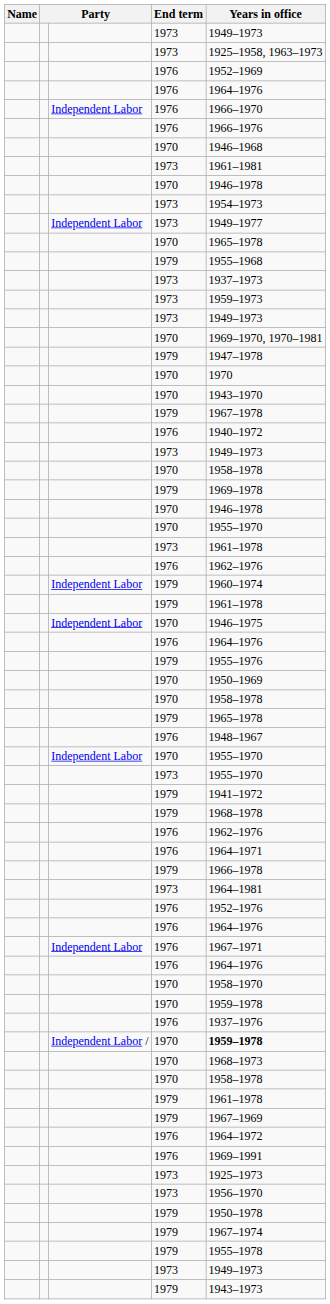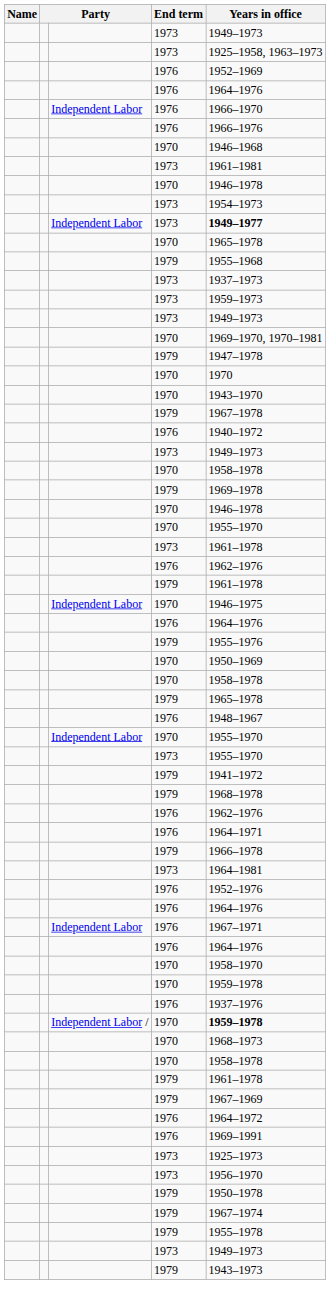 <table class="wikitable sortable">
 <tr>
 <th>Name</th>
 <th colspan=2>Party</th>
 <th>End term</th>
 <th>Years in office</th>
 </tr>
 <tr>
 <td></td>
 <td> </td>
 <td></td>
 <td>1973</td>
 <td>1949–1973</td>
 </tr>
 <tr>
 <td></td>
 <td> </td>
 <td></td>
 <td>1973</td>
 <td>1925–1958, 1963–1973</td>
 </tr>
 <tr>
 <td></td>
 <td> </td>
 <td></td>
 <td>1976</td>
 <td>1952–1969</td>
 </tr>
 <tr>
 <td></td>
 <td> </td>
 <td></td>
 <td>1976</td>
 <td>1964–1976</td>
 </tr>
 <tr>
 <td></td>
 <td> </td>
 <td><a href='#'>Independent Labor</a></td>
 <td>1976</td>
 <td>1966–1970</td>
 </tr>
 <tr>
 <td></td>
 <td> </td>
 <td></td>
 <td>1976</td>
 <td>1966–1976</td>
 </tr>
 <tr>
 <td></td>
 <td> </td>
 <td></td>
 <td>1970</td>
 <td>1946–1968</td>
 </tr>
 <tr>
 <td></td>
 <td> </td>
 <td></td>
 <td>1973</td>
 <td>1961–1981</td>
 </tr>
 <tr>
 <td></td>
 <td> </td>
 <td></td>
 <td>1970</td>
 <td>1946–1978</td>
 </tr>
 <tr>
 <td></td>
 <td> </td>
 <td></td>
 <td>1973</td>
 <td>1954–1973</td>
 </tr>
 <tr>
 <td></td>
 <td> </td>
 <td><a href='#'>Independent Labor</a></td>
 <td>1973</td>
-<td>1949–1977</td>
+<td><strong>1949–1977</strong></td>
 </tr>
 <tr>
 <td></td>
 <td> </td>
 <td></td>
 <td>1970</td>
 <td>1965–1978</td>
 </tr>
 <tr>
 <td></td>
 <td> </td>
 <td></td>
 <td>1979</td>
 <td>1955–1968</td>
 </tr>
 <tr>
 <td></td>
 <td> </td>
 <td></td>
 <td>1973</td>
 <td>1937–1973</td>
 </tr>
 <tr>
 <td></td>
 <td> </td>
 <td></td>
 <td>1973</td>
 <td>1959–1973</td>
 </tr>
 <tr>
 <td></td>
 <td> </td>
 <td></td>
 <td>1973</td>
 <td>1949–1973</td>
 </tr>
 <tr>
 <td></td>
 <td> </td>
 <td></td>
 <td>1970</td>
 <td>1969–1970, 1970–1981</td>
 </tr>
 <tr>
 <td></td>
 <td> </td>
 <td></td>
 <td>1979</td>
 <td>1947–1978</td>
 </tr>
 <tr>
 <td></td>
 <td> </td>
 <td></td>
 <td>1970</td>
 <td>1970</td>
 </tr>
 <tr>
 <td></td>
 <td> </td>
 <td></td>
 <td>1970</td>
 <td>1943–1970</td>
 </tr>
 <tr>
 <td></td>
 <td> </td>
 <td></td>
 <td>1979</td>
 <td>1967–1978</td>
 </tr>
 <tr>
 <td></td>
 <td> </td>
 <td></td>
 <td>1976</td>
 <td>1940–1972</td>
 </tr>
 <tr>
 <td></td>
 <td> </td>
 <td></td>
 <td>1973</td>
 <td>1949–1973</td>
 </tr>
 <tr>
 <td></td>
 <td> </td>
 <td></td>
 <td>1970</td>
 <td>1958–1978</td>
 </tr>
 <tr>
 <td></td>
 <td> </td>
 <td></td>
 <td>1979</td>
 <td>1969–1978</td>
 </tr>
 <tr>
 <td></td>
 <td> </td>
 <td></td>
 <td>1970</td>
 <td>1946–1978</td>
 </tr>
 <tr>
 <td></td>
 <td> </td>
 <td></td>
 <td>1970</td>
 <td>1955–1970</td>
 </tr>
 <tr>
 <td></td>
 <td> </td>
 <td></td>
 <td>1973</td>
 <td>1961–1978</td>
 </tr>
 <tr>
 <td></td>
 <td> </td>
 <td></td>
 <td>1976</td>
 <td>1962–1976</td>
-</tr>
-<tr>
-<td></td>
-<td> </td>
-<td><a href='#'>Independent Labor</a></td>
-<td>1979</td>
-<td>1960–1974</td>
 </tr>
 <tr>
 <td></td>
 <td> </td>
 <td></td>
 <td>1979</td>
 <td>1961–1978</td>
 </tr>
 <tr>
 <td></td>
 <td> </td>
 <td><a href='#'>Independent Labor</a></td>
 <td>1970</td>
 <td>1946–1975</td>
 </tr>
 <tr>
 <td></td>
 <td> </td>
 <td></td>
 <td>1976</td>
 <td>1964–1976</td>
 </tr>
 <tr>
 <td></td>
 <td> </td>
 <td></td>
 <td>1979</td>
 <td>1955–1976</td>
 </tr>
 <tr>
 <td></td>
 <td> </td>
 <td></td>
 <td>1970</td>
 <td>1950–1969</td>
 </tr>
 <tr>
 <td></td>
 <td> </td>
 <td></td>
 <td>1970</td>
 <td>1958–1978</td>
 </tr>
 <tr>
 <td></td>
 <td> </td>
 <td></td>
 <td>1979</td>
 <td>1965–1978</td>
 </tr>
 <tr>
 <td></td>
 <td> </td>
 <td></td>
 <td>1976</td>
 <td>1948–1967</td>
 </tr>
 <tr>
 <td></td>
 <td> </td>
 <td><a href='#'>Independent Labor</a></td>
 <td>1970</td>
 <td>1955–1970</td>
 </tr>
 <tr>
 <td></td>
 <td> </td>
 <td></td>
 <td>1973</td>
 <td>1955–1970</td>
 </tr>
 <tr>
 <td></td>
 <td> </td>
 <td></td>
 <td>1979</td>
 <td>1941–1972</td>
 </tr>
 <tr>
 <td></td>
 <td> </td>
 <td></td>
 <td>1979</td>
 <td>1968–1978</td>
 </tr>
 <tr>
 <td></td>
 <td> </td>
 <td></td>
 <td>1976</td>
 <td>1962–1976</td>
 </tr>
 <tr>
 <td></td>
 <td> </td>
 <td></td>
 <td>1976</td>
 <td>1964–1971</td>
 </tr>
 <tr>
 <td></td>
 <td> </td>
 <td></td>
 <td>1979</td>
 <td>1966–1978</td>
 </tr>
 <tr>
 <td></td>
 <td> </td>
 <td></td>
 <td>1973</td>
 <td>1964–1981</td>
 </tr>
 <tr>
 <td></td>
 <td> </td>
 <td></td>
 <td>1976</td>
 <td>1952–1976</td>
 </tr>
 <tr>
 <td></td>
 <td> </td>
 <td></td>
 <td>1976</td>
 <td>1964–1976</td>
 </tr>
 <tr>
 <td></td>
 <td> </td>
 <td><a href='#'>Independent Labor</a></td>
 <td>1976</td>
 <td>1967–1971</td>
 </tr>
 <tr>
 <td></td>
 <td> </td>
 <td></td>
 <td>1976</td>
 <td>1964–1976</td>
 </tr>
 <tr>
 <td></td>
 <td> </td>
 <td></td>
 <td>1970</td>
 <td>1958–1970</td>
 </tr>
 <tr>
 <td></td>
 <td> </td>
 <td></td>
 <td>1970</td>
 <td>1959–1978</td>
 </tr>
 <tr>
 <td></td>
 <td> </td>
 <td></td>
 <td>1976</td>
 <td>1937–1976</td>
 </tr>
 <tr>
 <td></td>
 <td> </td>
 <td><a href='#'>Independent Labor</a> / </td>
 <td>1970</td>
 <td><strong>1959–1978</strong></td>
 </tr>
 <tr>
 <td></td>
 <td> </td>
 <td></td>
 <td>1970</td>
 <td>1968–1973</td>
 </tr>
 <tr>
 <td></td>
 <td> </td>
 <td></td>
 <td>1970</td>
 <td>1958–1978</td>
 </tr>
 <tr>
 <td></td>
 <td> </td>
 <td></td>
 <td>1979</td>
 <td>1961–1978</td>
 </tr>
 <tr>
 <td></td>
 <td> </td>
 <td></td>
 <td>1979</td>
 <td>1967–1969</td>
 </tr>
 <tr>
 <td></td>
 <td> </td>
 <td></td>
 <td>1976</td>
 <td>1964–1972</td>
 </tr>
 <tr>
 <td></td>
 <td> </td>
 <td></td>
 <td>1976</td>
 <td>1969–1991</td>
 </tr>
 <tr>
 <td></td>
 <td> </td>
 <td></td>
 <td>1973</td>
 <td>1925–1973</td>
 </tr>
 <tr>
 <td></td>
 <td> </td>
 <td></td>
 <td>1973</td>
 <td>1956–1970</td>
 </tr>
 <tr>
 <td></td>
 <td> </td>
 <td></td>
 <td>1979</td>
 <td>1950–1978</td>
 </tr>
 <tr>
 <td></td>
 <td> </td>
 <td></td>
 <td>1979</td>
 <td>1967–1974</td>
 </tr>
 <tr>
 <td></td>
 <td> </td>
 <td></td>
 <td>1979</td>
 <td>1955–1978</td>
 </tr>
 <tr>
 <td></td>
 <td> </td>
 <td></td>
 <td>1973</td>
 <td>1949–1973</td>
 </tr>
 <tr>
 <td></td>
 <td> </td>
 <td></td>
 <td>1979</td>
 <td>1943–1973</td>
 </tr>
 </table>
